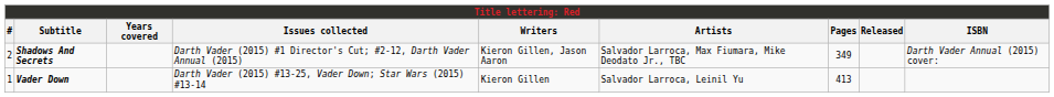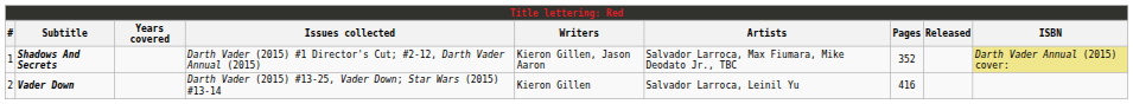 <table class="wikitable sortable" width=98%>
 <tr>
 <th colspan=9 style="background-color: #31312D; color: #DB2027;">Title lettering: Red</th>
 </tr>
 <tr>
 <th class="unsortable">#</th>
 <th class="unsortable">Subtitle</th>
 <th>Years covered</th>
 <th class="unsortable">Issues collected</th>
 <th class="unsortable">Writers</th>
 <th class="unsortable">Artists</th>
 <th class="unsortable">Pages</th>
 <th>Released</th>
 <th class="unsortable">ISBN</th>
 </tr>
 <tr>
-<td>2</td>
+<td>1</td>
 <td><strong><em>Shadows And Secrets</em></strong></td>
 <td></td>
 <td><em>Darth Vader</em> (2015) #1 Director's Cut; #2-12, <em>Darth Vader Annual</em> (2015)</td>
 <td>Kieron Gillen, Jason Aaron</td>
 <td>Salvador Larroca, Max Fiumara, Mike Deodato Jr., TBC</td>
-<td style="text-align: center;">349</td>
+<td style="text-align: center;">352</td>
 <td></td>
-<td><em>Darth Vader Annual</em> (2015) cover: </td>
+<td style="background: khaki;"><em>Darth Vader Annual</em> (2015) cover: </td>
 </tr>
 <tr>
-<td>1</td>
+<td>2</td>
 <td><strong><em>Vader Down</em></strong></td>
 <td></td>
 <td><em>Darth Vader</em> (2015) #13-25, <em>Vader Down</em>; <em>Star Wars</em> (2015) #13-14</td>
 <td>Kieron Gillen</td>
 <td>Salvador Larroca, Leinil Yu</td>
-<td style="text-align: center;">413</td>
+<td style="text-align: center;">416</td>
 <td></td>
 <td></td>
 </tr>
 </table>
